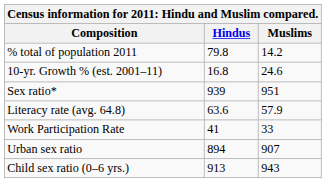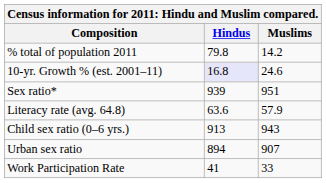 <table class="sortable wikitable">
 <tr>
 <th colspan=3>Census information for 2011: Hindu and Muslim compared.</th>
 </tr>
 <tr>
 <th>Composition</th>
 <th><a href='#'>Hindus</a></th>
 <th>Muslims</th>
 </tr>
 <tr>
 <td>% total of population 2011</td>
 <td>79.8</td>
 <td>14.2</td>
 </tr>
 <tr>
 <td>10-yr. Growth % (est. 2001–11)</td>
-<td>16.8</td>
+<td style="background: lavender;">16.8</td>
 <td>24.6</td>
 </tr>
 <tr>
 <td>Sex ratio*</td>
 <td>939</td>
 <td>951</td>
 </tr>
 <tr>
 <td>Literacy rate (avg. 64.8)</td>
 <td>63.6</td>
 <td>57.9</td>
 </tr>
 <tr>
-<td>Work Participation Rate</td>
-<td>41</td>
-<td>33</td>
+<td>Child sex ratio (0–6 yrs.)</td>
+<td>913</td>
+<td>943</td>
 </tr>
 <tr>
 <td>Urban sex ratio</td>
 <td>894</td>
 <td>907</td>
 </tr>
 <tr>
-<td>Child sex ratio (0–6 yrs.)</td>
-<td>913</td>
-<td>943</td>
+<td>Work Participation Rate</td>
+<td>41</td>
+<td>33</td>
 </tr>
 </table>
